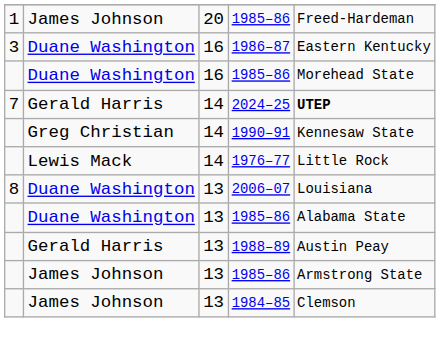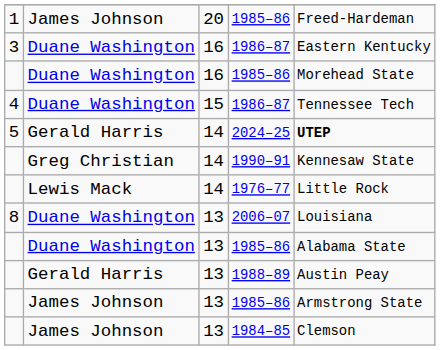 <table class="wikitable">
 <tr>
 </tr>
 <tr>
 <td>1</td>
 <td>James Johnson</td>
 <td>20</td>
 <td style="font-size:80%;"><a href='#'>1985–86</a></td>
 <td style="font-size:80%;">Freed-Hardeman</td>
 </tr>
 <tr>
 <td>3</td>
 <td><a href='#'>Duane Washington</a></td>
 <td>16</td>
 <td style="font-size:80%;"><a href='#'>1986–87</a></td>
 <td style="font-size:80%;">Eastern Kentucky</td>
 </tr>
 <tr>
 <td></td>
 <td><a href='#'>Duane Washington</a></td>
 <td>16</td>
 <td style="font-size:80%;"><a href='#'>1985–86</a></td>
 <td style="font-size:80%;">Morehead State</td>
 </tr>
 <tr>
-<td>7</td>
+<td>4</td>
+<td><a href='#'>Duane Washington</a></td>
+<td>15</td>
+<td style="font-size:80%;"><a href='#'>1986–87</a></td>
+<td style="font-size:80%;">Tennessee Tech</td>
+</tr>
+<tr>
+<td>5</td>
 <td>Gerald Harris</td>
 <td>14</td>
 <td style="font-size:80%;"><a href='#'>2024–25</a></td>
 <td style="font-size:80%;"><strong>UTEP</strong></td>
 </tr>
 <tr>
 <td></td>
 <td>Greg Christian</td>
 <td>14</td>
 <td style="font-size:80%;"><a href='#'>1990–91</a></td>
 <td style="font-size:80%;">Kennesaw State</td>
 </tr>
 <tr>
 <td></td>
 <td>Lewis Mack</td>
 <td>14</td>
 <td style="font-size:80%;"><a href='#'>1976–77</a></td>
 <td style="font-size:80%;">Little Rock</td>
 </tr>
 <tr>
 <td>8</td>
 <td><a href='#'>Duane Washington</a></td>
 <td>13</td>
 <td style="font-size:80%;"><a href='#'>2006–07</a></td>
 <td style="font-size:80%;">Louisiana</td>
 </tr>
 <tr>
 <td></td>
 <td><a href='#'>Duane Washington</a></td>
 <td>13</td>
 <td style="font-size:80%;"><a href='#'>1985–86</a></td>
 <td style="font-size:80%;">Alabama State</td>
 </tr>
 <tr>
 <td></td>
 <td>Gerald Harris</td>
 <td>13</td>
 <td style="font-size:80%;"><a href='#'>1988–89</a></td>
 <td style="font-size:80%;">Austin Peay</td>
 </tr>
 <tr>
 <td></td>
 <td>James Johnson</td>
 <td>13</td>
 <td style="font-size:80%;"><a href='#'>1985–86</a></td>
 <td style="font-size:80%;">Armstrong State</td>
 </tr>
 <tr>
 <td></td>
 <td>James Johnson</td>
 <td>13</td>
 <td style="font-size:80%;"><a href='#'>1984–85</a></td>
 <td style="font-size:80%;">Clemson</td>
 </tr>
 </table>
